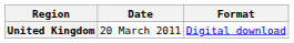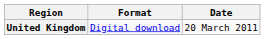 <table class="wikitable plainrowheaders">
 <tr>
 <th scope="col">Region</th>
+<th scope="col">Format</th>
 <th scope="col">Date</th>
-<th scope="col">Format</th>
 </tr>
 <tr>
 <th scope="row">United Kingdom</th>
+<td><a href='#'>Digital download</a></td>
 <td>20 March 2011</td>
-<td><a href='#'>Digital download</a></td>
 </tr>
 </table>
